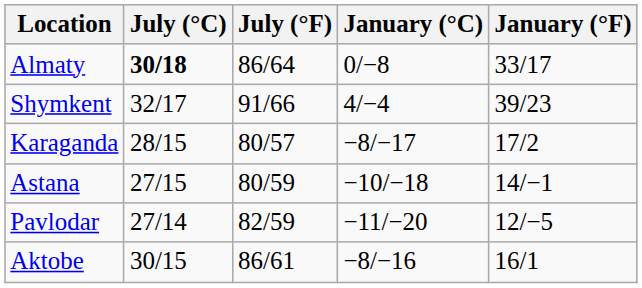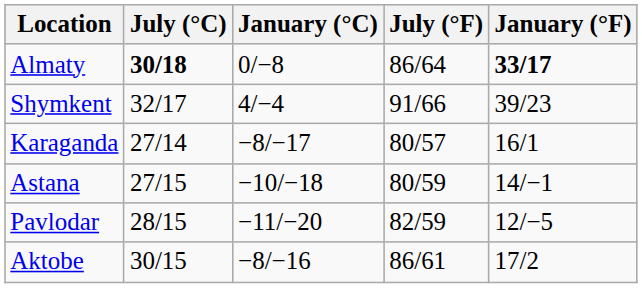 <table class="wikitable sortable" style="margin:auto;">
 <tr>
 <th>Location</th>
 <th>July (°C)</th>
+<th>January (°C)</th>
 <th>July (°F)</th>
-<th>January (°C)</th>
 <th>January (°F)</th>
 </tr>
 <tr>
 <td><a href='#'>Almaty</a></td>
 <td><strong>30/18</strong></td>
+<td>0/−8</td>
 <td>86/64</td>
-<td>0/−8</td>
-<td>33/17</td>
+<td><strong>33/17</strong></td>
 </tr>
 <tr>
 <td><a href='#'>Shymkent</a></td>
 <td>32/17</td>
+<td>4/−4</td>
 <td>91/66</td>
-<td>4/−4</td>
 <td>39/23</td>
 </tr>
 <tr>
 <td><a href='#'>Karaganda</a></td>
-<td>28/15</td>
+<td>27/14</td>
+<td>−8/−17</td>
 <td>80/57</td>
-<td>−8/−17</td>
-<td>17/2</td>
+<td>16/1</td>
 </tr>
 <tr>
 <td><a href='#'>Astana</a></td>
 <td>27/15</td>
+<td>−10/−18</td>
 <td>80/59</td>
-<td>−10/−18</td>
 <td>14/−1</td>
 </tr>
 <tr>
 <td><a href='#'>Pavlodar</a></td>
-<td>27/14</td>
+<td>28/15</td>
+<td>−11/−20</td>
 <td>82/59</td>
-<td>−11/−20</td>
 <td>12/−5</td>
 </tr>
 <tr>
 <td><a href='#'>Aktobe</a></td>
 <td>30/15</td>
+<td>−8/−16</td>
 <td>86/61</td>
-<td>−8/−16</td>
-<td>16/1</td>
+<td>17/2</td>
 </tr>
 </table>
